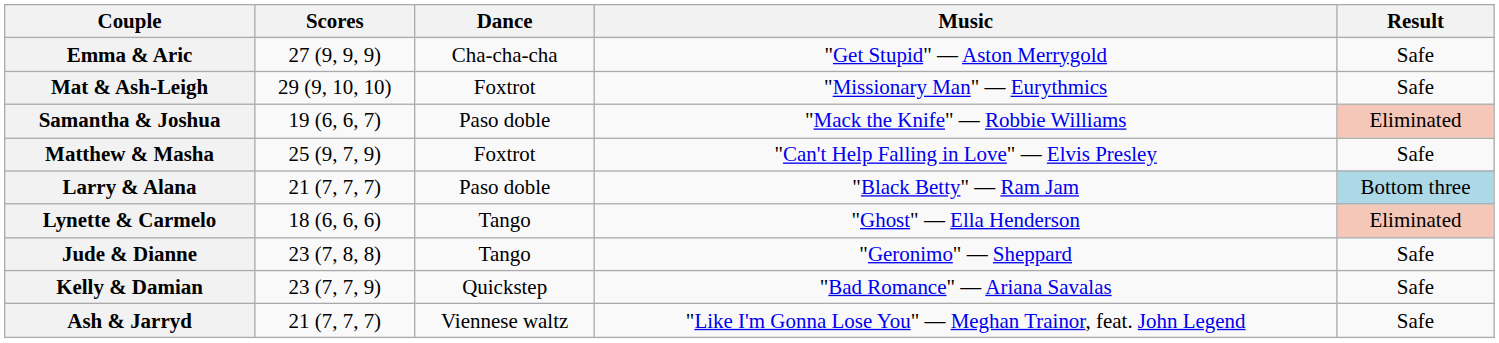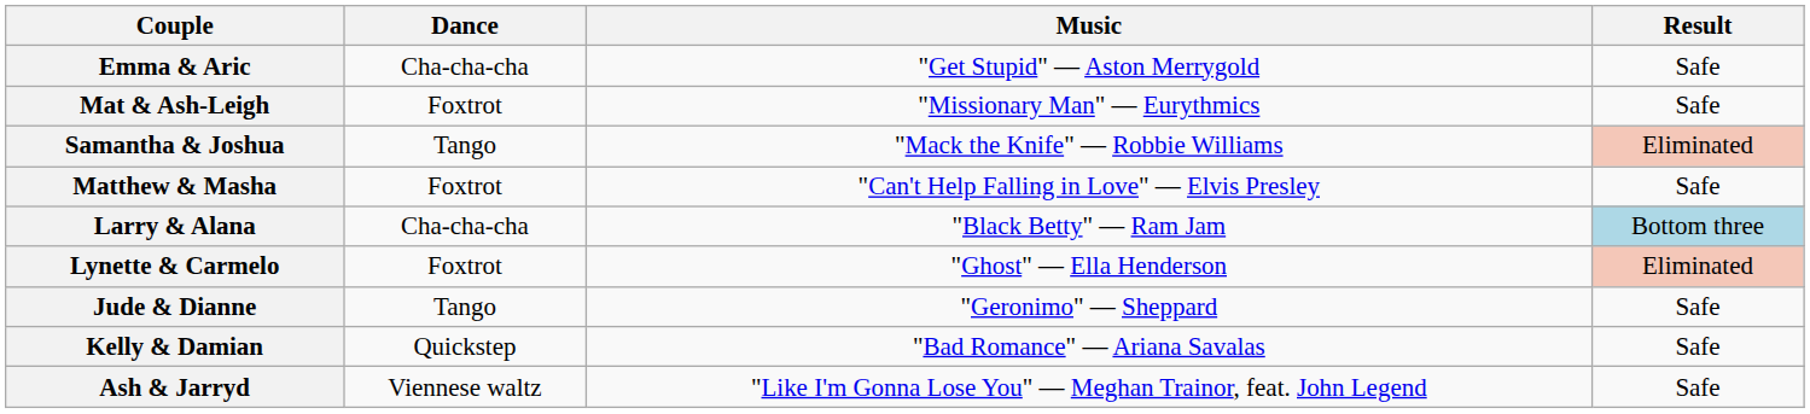 <table class="wikitable sortable" style="text-align:center; width: 90%">
 <tr>
 <th scope="col">Couple</th>
-<th scope="col">Scores</th>
 <th scope="col" class="unsortable">Dance</th>
 <th scope="col" class="unsortable">Music</th>
 <th scope="col" class="unsortable">Result</th>
 </tr>
 <tr>
 <th scope="row">Emma & Aric</th>
-<td>27 (9, 9, 9)</td>
 <td>Cha-cha-cha</td>
 <td>"<a href='#'>Get Stupid</a>" — <a href='#'>Aston Merrygold</a></td>
 <td>Safe</td>
 </tr>
 <tr>
 <th scope="row">Mat & Ash-Leigh</th>
-<td>29 (9, 10, 10)</td>
 <td>Foxtrot</td>
 <td>"<a href='#'>Missionary Man</a>" — <a href='#'>Eurythmics</a></td>
 <td>Safe</td>
 </tr>
 <tr>
 <th scope="row">Samantha & Joshua</th>
-<td>19 (6, 6, 7)</td>
-<td>Paso doble</td>
+<td>Tango</td>
 <td>"<a href='#'>Mack the Knife</a>" — <a href='#'>Robbie Williams</a></td>
 <td bgcolor="f4c7b8">Eliminated</td>
 </tr>
 <tr>
 <th scope="row">Matthew & Masha</th>
-<td>25 (9, 7, 9)</td>
 <td>Foxtrot</td>
 <td>"<a href='#'>Can't Help Falling in Love</a>" — <a href='#'>Elvis Presley</a></td>
 <td>Safe</td>
 </tr>
 <tr>
 <th scope="row">Larry & Alana</th>
-<td>21 (7, 7, 7)</td>
-<td>Paso doble</td>
+<td>Cha-cha-cha</td>
 <td>"<a href='#'>Black Betty</a>" — <a href='#'>Ram Jam</a></td>
 <td bgcolor="lightblue">Bottom three</td>
 </tr>
 <tr>
 <th scope="row">Lynette & Carmelo</th>
-<td>18 (6, 6, 6)</td>
-<td>Tango</td>
+<td>Foxtrot</td>
 <td>"<a href='#'>Ghost</a>" — <a href='#'>Ella Henderson</a></td>
 <td bgcolor="f4c7b8">Eliminated</td>
 </tr>
 <tr>
 <th scope="row">Jude & Dianne</th>
-<td>23 (7, 8, 8)</td>
 <td>Tango</td>
 <td>"<a href='#'>Geronimo</a>" — <a href='#'>Sheppard</a></td>
 <td>Safe</td>
 </tr>
 <tr>
 <th scope="row">Kelly & Damian</th>
-<td>23 (7, 7, 9)</td>
 <td>Quickstep</td>
 <td>"<a href='#'>Bad Romance</a>" — <a href='#'>Ariana Savalas</a></td>
 <td>Safe</td>
 </tr>
 <tr>
 <th scope="row">Ash & Jarryd</th>
-<td>21 (7, 7, 7)</td>
 <td>Viennese waltz</td>
 <td>"<a href='#'>Like I'm Gonna Lose You</a>" — <a href='#'>Meghan Trainor</a>, feat. <a href='#'>John Legend</a></td>
 <td>Safe</td>
 </tr>
 </table>
